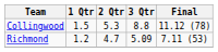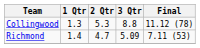 <table class="wikitable">
 <tr>
 <th>Team</th>
 <th>1 Qtr</th>
 <th>2 Qtr</th>
 <th>3 Qtr</th>
 <th>Final</th>
 </tr>
 <tr>
 <td><a href='#'>Collingwood</a></td>
-<td align=center>1.5</td>
+<td align=center>1.3</td>
 <td align=center>5.3</td>
 <td align=center>8.8</td>
 <td align=center>11.12 (78)</td>
 </tr>
 <tr>
 <td><a href='#'>Richmond</a></td>
-<td align=center>1.2</td>
+<td align=center>1.4</td>
 <td align=center>4.7</td>
 <td align=center>5.09</td>
 <td align=center>7.11 (53)</td>
 </tr>
 <tr>
 </tr>
 </table>
